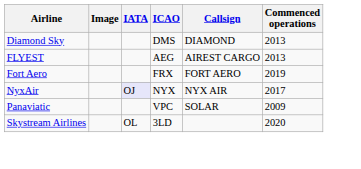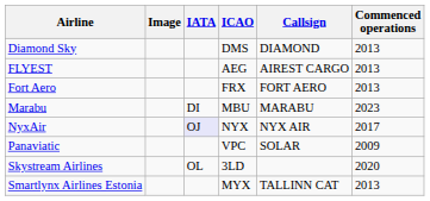 <table class="wikitable sortable">
 <tr valign="middle">
 <th>Airline</th>
 <th>Image</th>
 <th><a href='#'>IATA</a></th>
 <th><a href='#'>ICAO</a></th>
 <th><a href='#'>Callsign</a></th>
 <th>Commenced<br>operations</th>
 </tr>
 <tr>
 <td><a href='#'>Diamond Sky</a></td>
 <td></td>
 <td></td>
 <td>DMS</td>
 <td>DIAMOND</td>
 <td>2013</td>
 </tr>
 <tr>
 <td><a href='#'>FLYEST</a></td>
 <td></td>
 <td></td>
 <td>AEG</td>
 <td>AIREST CARGO</td>
 <td>2013</td>
 </tr>
 <tr>
 <td><a href='#'>Fort Aero</a></td>
 <td></td>
 <td></td>
 <td>FRX</td>
 <td>FORT AERO</td>
-<td>2019</td>
+<td>2013</td>
+</tr>
+<tr>
+<td><a href='#'>Marabu</a></td>
+<td></td>
+<td>DI</td>
+<td>MBU</td>
+<td>MARABU</td>
+<td>2023</td>
 </tr>
 <tr>
 <td><a href='#'>NyxAir</a></td>
 <td></td>
 <td style="background: lavender;">OJ</td>
 <td>NYX</td>
 <td>NYX AIR</td>
 <td>2017</td>
 </tr>
 <tr>
 <td><a href='#'>Panaviatic</a></td>
 <td></td>
 <td></td>
 <td>VPC</td>
 <td>SOLAR</td>
 <td>2009</td>
 </tr>
 <tr>
 <td><a href='#'>Skystream Airlines</a></td>
 <td></td>
 <td>OL</td>
 <td>3LD</td>
 <td></td>
 <td>2020</td>
 </tr>
+<tr>
+<td><a href='#'>Smartlynx Airlines Estonia</a></td>
+<td></td>
+<td></td>
+<td>MYX</td>
+<td>TALLINN CAT</td>
+<td>2013</td>
+</tr>
 </table>
